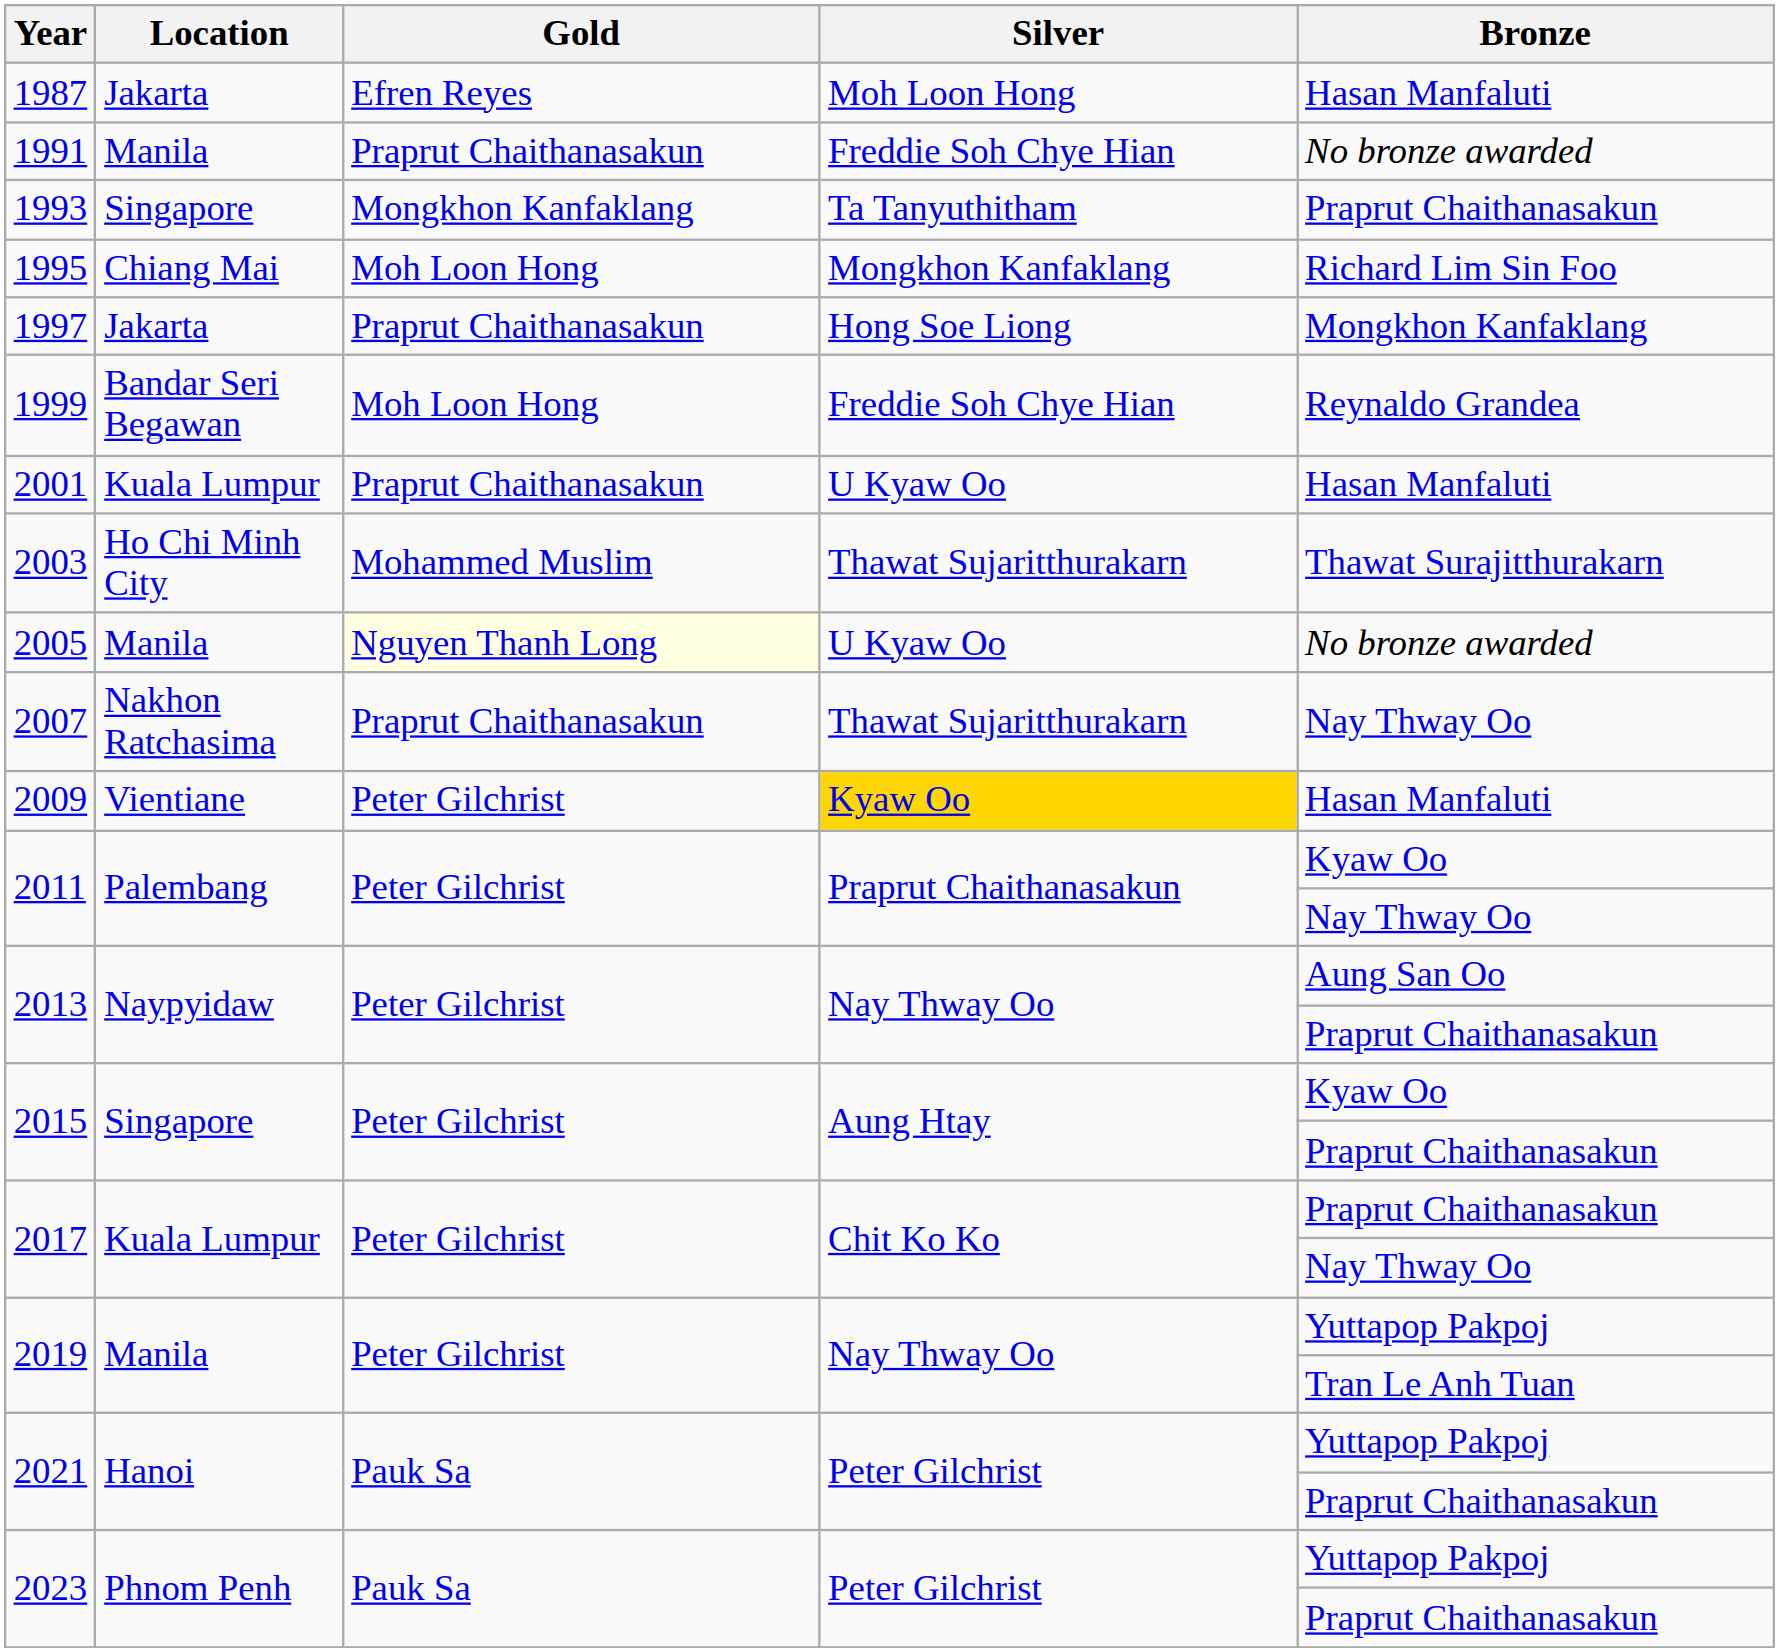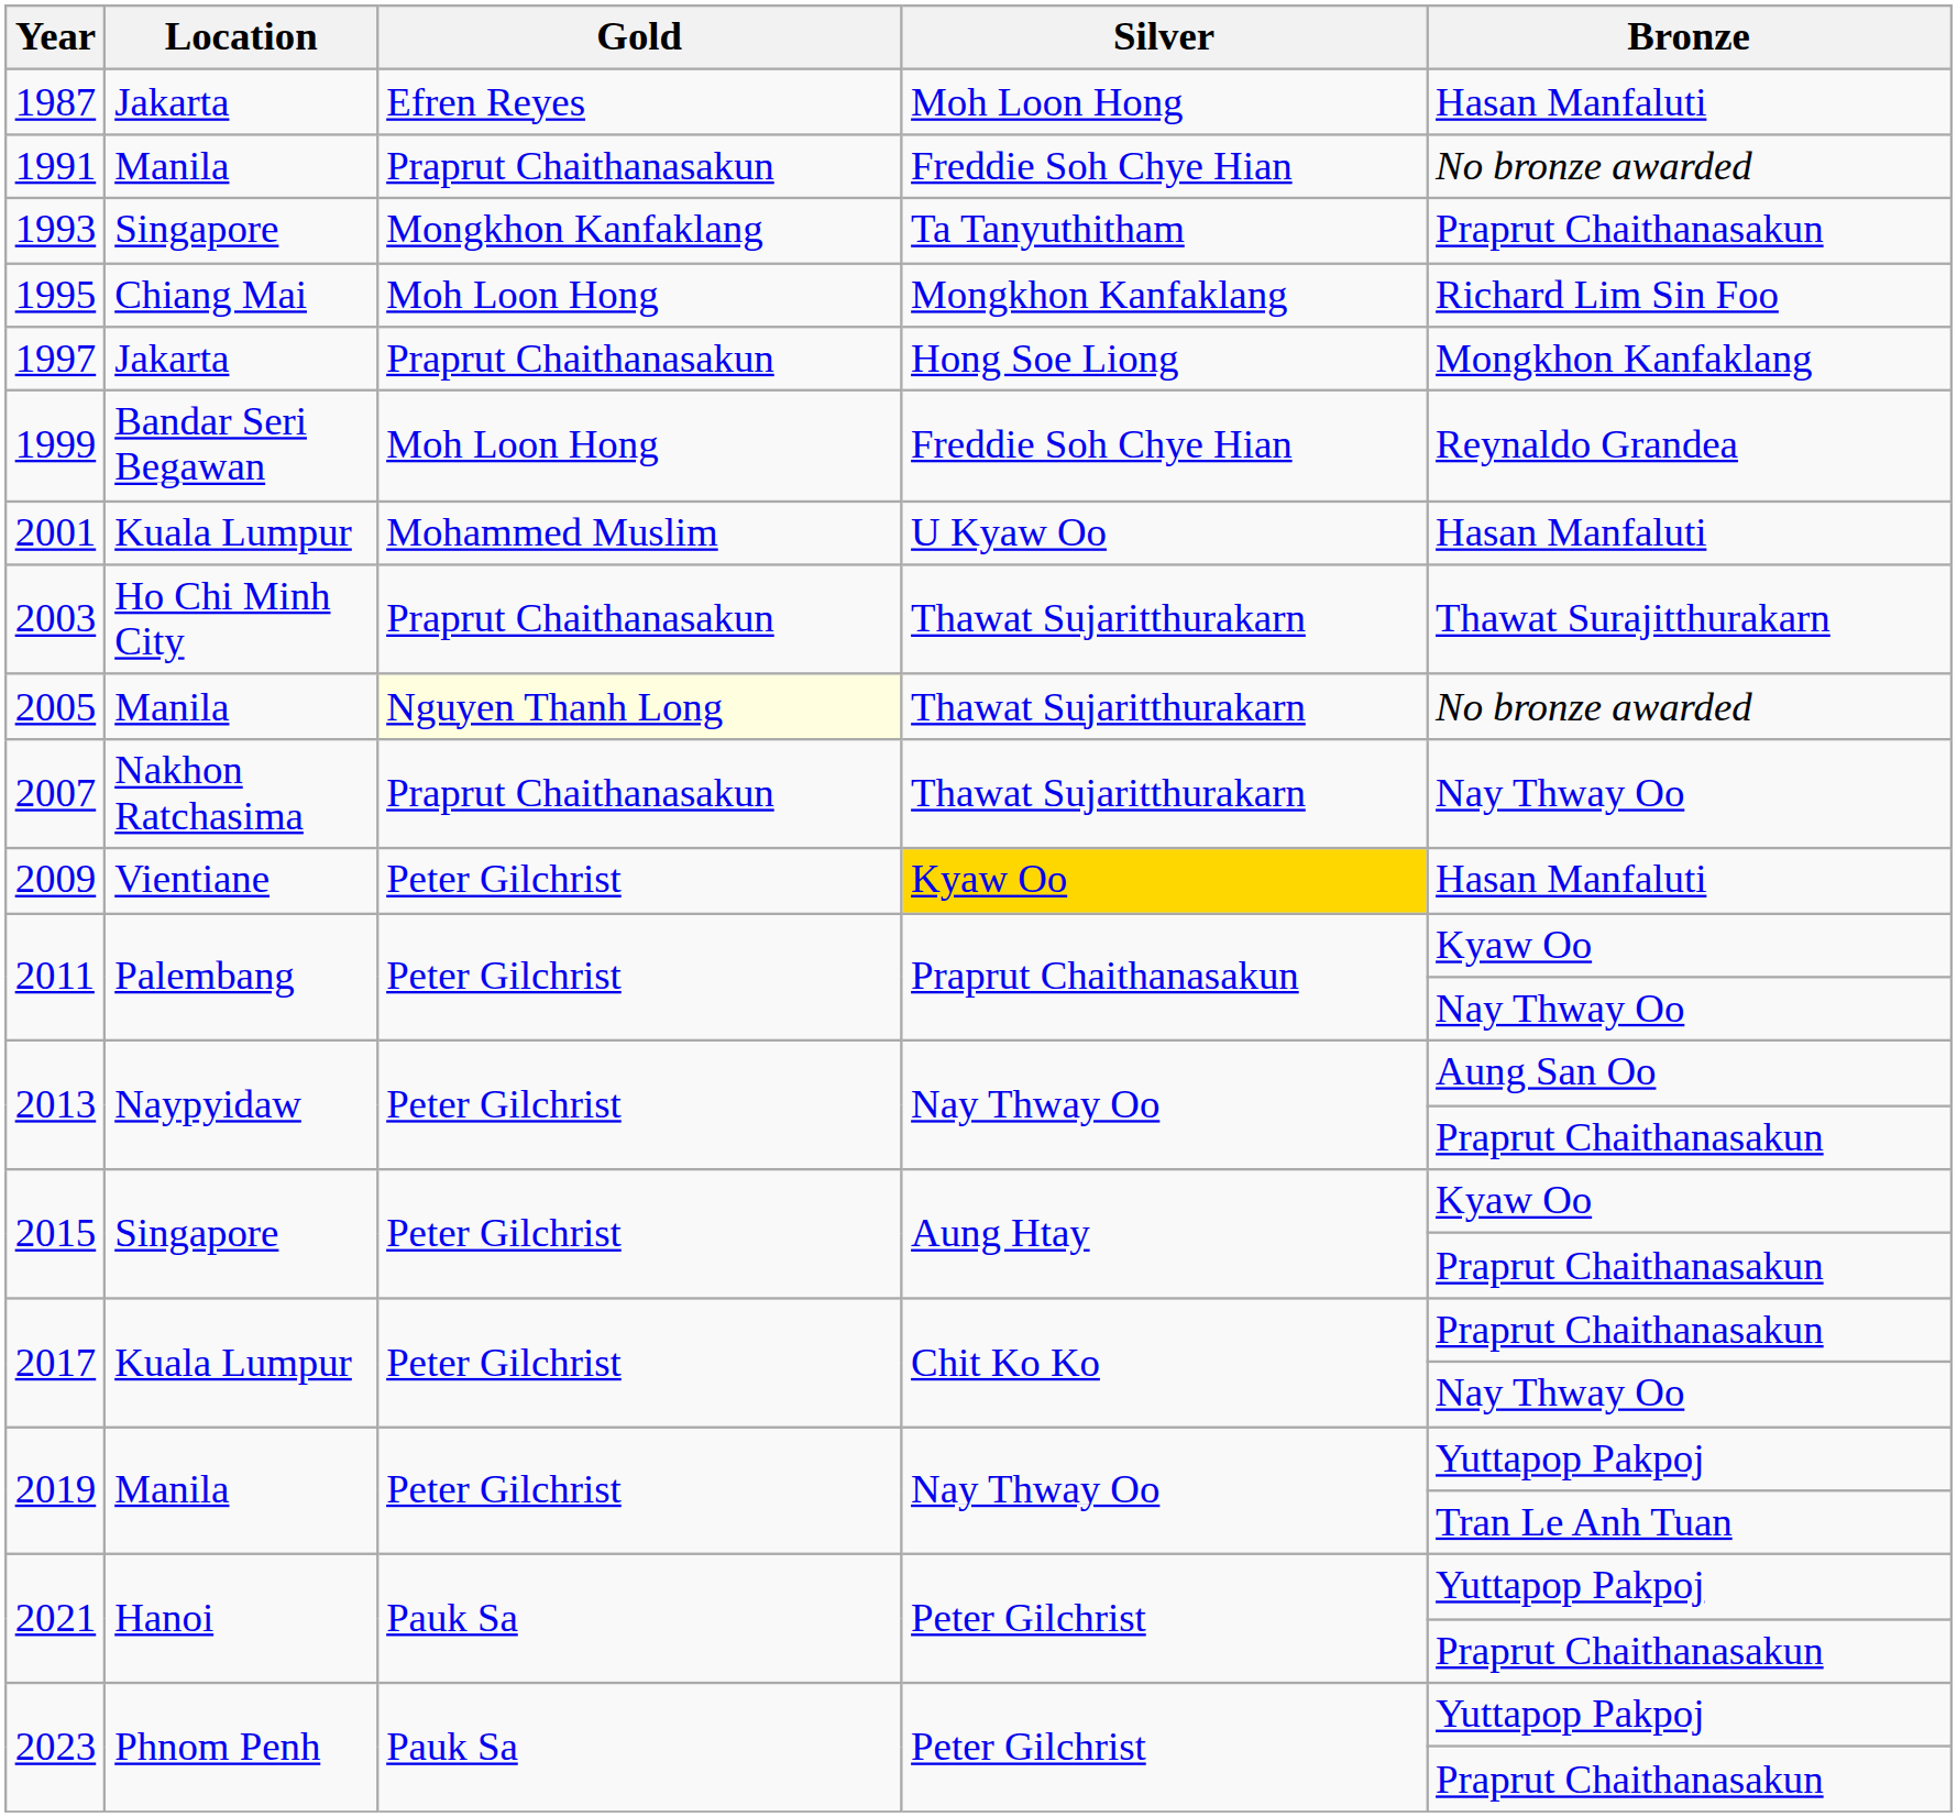 <table class="wikitable">
 <tr>
 <th>Year</th>
 <th width="100">Location</th>
 <th width="200">Gold</th>
 <th width="200">Silver</th>
 <th width="200">Bronze</th>
 </tr>
 <tr>
 <td><a href='#'>1987</a></td>
 <td> <a href='#'>Jakarta</a></td>
 <td> <a href='#'>Efren Reyes</a></td>
 <td> <a href='#'>Moh Loon Hong</a></td>
 <td> <a href='#'>Hasan Manfaluti</a></td>
 </tr>
 <tr>
 <td><a href='#'>1991</a></td>
 <td> <a href='#'>Manila</a></td>
 <td> <a href='#'>Praprut Chaithanasakun</a></td>
 <td> <a href='#'>Freddie Soh Chye Hian</a></td>
 <td><em>No bronze awarded</em></td>
 </tr>
 <tr>
 <td><a href='#'>1993</a></td>
 <td> <a href='#'>Singapore</a></td>
 <td> <a href='#'>Mongkhon Kanfaklang</a></td>
 <td> <a href='#'>Ta Tanyuthitham</a></td>
 <td> <a href='#'>Praprut Chaithanasakun</a></td>
 </tr>
 <tr>
 <td><a href='#'>1995</a></td>
 <td> <a href='#'>Chiang Mai</a></td>
 <td> <a href='#'>Moh Loon Hong</a></td>
 <td> <a href='#'>Mongkhon Kanfaklang</a></td>
 <td> <a href='#'>Richard Lim Sin Foo</a></td>
 </tr>
 <tr>
 <td><a href='#'>1997</a></td>
 <td> <a href='#'>Jakarta</a></td>
 <td> <a href='#'>Praprut Chaithanasakun</a></td>
 <td> <a href='#'>Hong Soe Liong</a></td>
 <td> <a href='#'>Mongkhon Kanfaklang</a></td>
 </tr>
 <tr>
 <td><a href='#'>1999</a></td>
 <td> <a href='#'>Bandar Seri Begawan</a></td>
 <td> <a href='#'>Moh Loon Hong</a></td>
 <td> <a href='#'>Freddie Soh Chye Hian</a></td>
 <td> <a href='#'>Reynaldo Grandea</a></td>
 </tr>
 <tr>
 <td><a href='#'>2001</a></td>
 <td> <a href='#'>Kuala Lumpur</a></td>
-<td> <a href='#'>Praprut Chaithanasakun</a></td>
+<td> <a href='#'>Mohammed Muslim</a></td>
 <td> <a href='#'>U Kyaw Oo</a></td>
 <td> <a href='#'>Hasan Manfaluti</a></td>
 </tr>
 <tr>
 <td><a href='#'>2003</a></td>
 <td> <a href='#'>Ho Chi Minh City</a></td>
-<td> <a href='#'>Mohammed Muslim</a></td>
+<td> <a href='#'>Praprut Chaithanasakun</a></td>
 <td> <a href='#'>Thawat Sujaritthurakarn</a></td>
 <td> <a href='#'>Thawat Surajitthurakarn</a></td>
 </tr>
 <tr>
 <td><a href='#'>2005</a></td>
 <td> <a href='#'>Manila</a></td>
 <td style="background: lightyellow;"> <a href='#'>Nguyen Thanh Long</a></td>
-<td> <a href='#'>U Kyaw Oo</a></td>
+<td> <a href='#'>Thawat Sujaritthurakarn</a></td>
 <td><em>No bronze awarded</em></td>
 </tr>
 <tr>
 <td><a href='#'>2007</a></td>
 <td> <a href='#'>Nakhon Ratchasima</a></td>
 <td> <a href='#'>Praprut Chaithanasakun</a></td>
 <td> <a href='#'>Thawat Sujaritthurakarn</a></td>
 <td> <a href='#'>Nay Thway Oo</a></td>
 </tr>
 <tr>
 <td><a href='#'>2009</a></td>
 <td> <a href='#'>Vientiane</a></td>
 <td> <a href='#'>Peter Gilchrist</a></td>
 <td style="background: gold;"> <a href='#'>Kyaw Oo</a></td>
 <td> <a href='#'>Hasan Manfaluti</a></td>
 </tr>
 <tr>
 <td rowspan=2><a href='#'>2011</a></td>
 <td rowspan=2> <a href='#'>Palembang</a></td>
 <td rowspan=2> <a href='#'>Peter Gilchrist</a></td>
 <td rowspan=2> <a href='#'>Praprut Chaithanasakun</a></td>
 <td> <a href='#'>Kyaw Oo</a></td>
 </tr>
 <tr>
 <td> <a href='#'>Nay Thway Oo</a></td>
 </tr>
 <tr>
 <td rowspan=2><a href='#'>2013</a></td>
 <td rowspan=2> <a href='#'>Naypyidaw</a></td>
 <td rowspan=2> <a href='#'>Peter Gilchrist</a></td>
 <td rowspan=2> <a href='#'>Nay Thway Oo</a></td>
 <td> <a href='#'>Aung San Oo</a></td>
 </tr>
 <tr>
 <td> <a href='#'>Praprut Chaithanasakun</a></td>
 </tr>
 <tr>
 <td rowspan=2><a href='#'>2015</a></td>
 <td rowspan=2> <a href='#'>Singapore</a></td>
 <td rowspan=2> <a href='#'>Peter Gilchrist</a></td>
 <td rowspan=2> <a href='#'>Aung Htay</a></td>
 <td> <a href='#'>Kyaw Oo</a></td>
 </tr>
 <tr>
 <td> <a href='#'>Praprut Chaithanasakun</a></td>
 </tr>
 <tr>
 <td rowspan=2><a href='#'>2017</a></td>
 <td rowspan=2> <a href='#'>Kuala Lumpur</a></td>
 <td rowspan=2> <a href='#'>Peter Gilchrist</a></td>
 <td rowspan=2> <a href='#'>Chit Ko Ko</a></td>
 <td> <a href='#'>Praprut Chaithanasakun</a></td>
 </tr>
 <tr>
 <td> <a href='#'>Nay Thway Oo</a></td>
 </tr>
 <tr>
 <td rowspan=2><a href='#'>2019</a></td>
 <td rowspan=2> <a href='#'>Manila</a></td>
 <td rowspan=2> <a href='#'>Peter Gilchrist</a></td>
 <td rowspan=2> <a href='#'>Nay Thway Oo</a></td>
 <td> <a href='#'>Yuttapop Pakpoj</a></td>
 </tr>
 <tr>
 <td> <a href='#'>Tran Le Anh Tuan</a></td>
 </tr>
 <tr>
 <td rowspan=2><a href='#'>2021</a></td>
 <td rowspan=2> <a href='#'>Hanoi</a></td>
 <td rowspan=2> <a href='#'>Pauk Sa</a></td>
 <td rowspan=2> <a href='#'>Peter Gilchrist</a></td>
 <td> <a href='#'>Yuttapop Pakpoj</a></td>
 </tr>
 <tr>
 <td> <a href='#'>Praprut Chaithanasakun</a></td>
 </tr>
 <tr>
 <td rowspan=2><a href='#'>2023</a></td>
 <td rowspan=2> <a href='#'>Phnom Penh</a></td>
 <td rowspan=2> <a href='#'>Pauk Sa</a></td>
 <td rowspan=2> <a href='#'>Peter Gilchrist</a></td>
 <td> <a href='#'>Yuttapop Pakpoj</a></td>
 </tr>
 <tr>
 <td> <a href='#'>Praprut Chaithanasakun</a></td>
 </tr>
 </table>
